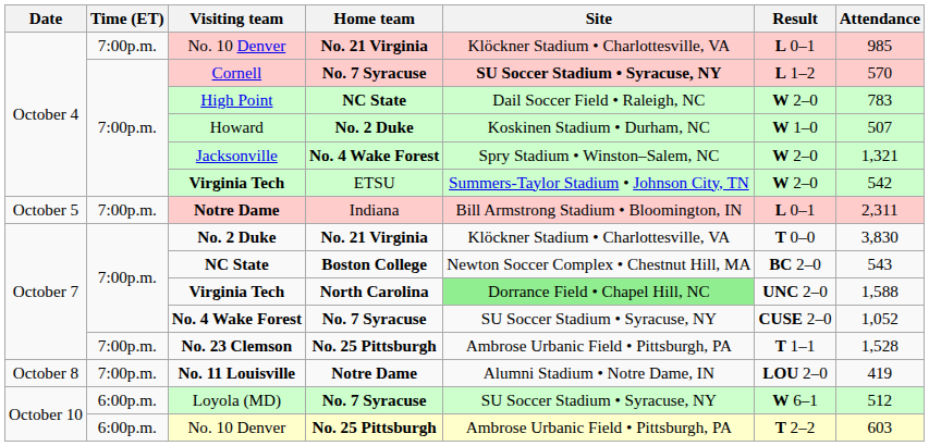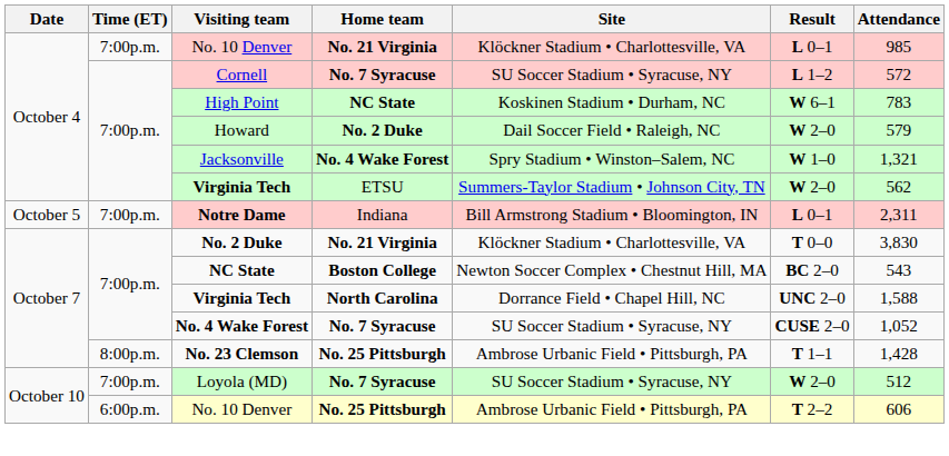 <table class="wikitable" style="font-size:95%; text-align: center;">
 <tr>
 <th>Date</th>
 <th>Time (ET)</th>
 <th>Visiting team</th>
 <th>Home team</th>
 <th>Site</th>
 <th>Result</th>
 <th>Attendance</th>
 </tr>
 <tr>
 <td rowspan=6>October 4</td>
 <td>7:00p.m.</td>
 <td style="background:#fcc;">No. 10 <a href='#'>Denver</a></td>
 <td style="background:#fcc;"><strong>No. 21 Virginia</strong></td>
 <td style="background:#fcc;">Klöckner Stadium • Charlottesville, VA</td>
 <td style="background:#fcc;"><strong>L</strong> 0–1</td>
 <td style="background:#fcc;">985</td>
 </tr>
 <tr>
 <td rowspan=5>7:00p.m.</td>
 <td style="background:#fcc;"><a href='#'>Cornell</a></td>
 <td style="background:#fcc;"><strong>No. 7 Syracuse</strong></td>
-<td style="background:#fcc;"><strong>SU Soccer Stadium • Syracuse, NY</strong></td>
+<td style="background:#fcc;">SU Soccer Stadium • Syracuse, NY</td>
 <td style="background:#fcc;"><strong>L</strong> 1–2</td>
-<td style="background:#fcc;">570</td>
+<td style="background:#fcc;">572</td>
 </tr>
 <tr>
 <td style="background:#cfc;"><a href='#'>High Point</a></td>
 <td style="background:#cfc;"><strong>NC State</strong></td>
-<td style="background:#cfc;">Dail Soccer Field • Raleigh, NC</td>
-<td style="background:#cfc;"><strong>W</strong> 2–0</td>
+<td style="background:#cfc;">Koskinen Stadium • Durham, NC</td>
+<td style="background:#cfc;"><strong>W</strong> 6–1</td>
 <td style="background:#cfc;">783</td>
 </tr>
 <tr>
 <td style="background:#cfc;">Howard</td>
 <td style="background:#cfc;"><strong>No. 2 Duke</strong></td>
-<td style="background:#cfc;">Koskinen Stadium • Durham, NC</td>
-<td style="background:#cfc;"><strong>W</strong> 1–0</td>
-<td style="background:#cfc;">507</td>
+<td style="background:#cfc;">Dail Soccer Field • Raleigh, NC</td>
+<td style="background:#cfc;"><strong>W</strong> 2–0</td>
+<td style="background:#cfc;">579</td>
 </tr>
 <tr>
 <td style="background:#cfc;"><a href='#'>Jacksonville</a></td>
 <td style="background:#cfc;"><strong>No. 4 Wake Forest</strong></td>
 <td style="background:#cfc;">Spry Stadium • Winston–Salem, NC</td>
-<td style="background:#cfc;"><strong>W</strong> 2–0</td>
+<td style="background:#cfc;"><strong>W</strong> 1–0</td>
 <td style="background:#cfc;">1,321</td>
 </tr>
 <tr>
 <td style="background:#cfc;"><strong>Virginia Tech</strong></td>
 <td style="background:#cfc;">ETSU</td>
 <td style="background:#cfc;"><a href='#'>Summers-Taylor Stadium</a> • <a href='#'>Johnson City, TN</a></td>
 <td style="background:#cfc;"><strong>W</strong> 2–0</td>
-<td style="background:#cfc;">542</td>
+<td style="background:#cfc;">562</td>
 </tr>
 <tr>
 <td>October 5</td>
 <td>7:00p.m.</td>
 <td style="background:#fcc;"><strong>Notre Dame</strong></td>
 <td style="background:#fcc;">Indiana</td>
 <td style="background:#fcc;">Bill Armstrong Stadium • Bloomington, IN</td>
 <td style="background:#fcc;"><strong>L</strong> 0–1</td>
 <td style="background:#fcc;">2,311</td>
 </tr>
 <tr>
 <td rowspan=5>October 7</td>
 <td rowspan=4>7:00p.m.</td>
 <td><strong>No. 2 Duke</strong></td>
 <td><strong>No. 21 Virginia</strong></td>
 <td>Klöckner Stadium • Charlottesville, VA</td>
 <td><strong>T</strong> 0–0</td>
 <td>3,830</td>
 </tr>
 <tr>
 <td><strong>NC State</strong></td>
 <td><strong>Boston College</strong></td>
 <td>Newton Soccer Complex • Chestnut Hill, MA</td>
 <td><strong>BC</strong> 2–0</td>
 <td>543</td>
 </tr>
 <tr>
 <td><strong>Virginia Tech</strong></td>
 <td><strong>North Carolina</strong></td>
-<td style="background: lightgreen;">Dorrance Field • Chapel Hill, NC</td>
+<td>Dorrance Field • Chapel Hill, NC</td>
 <td><strong>UNC</strong> 2–0</td>
 <td>1,588</td>
 </tr>
 <tr>
 <td><strong>No. 4 Wake Forest</strong></td>
 <td><strong>No. 7 Syracuse</strong></td>
 <td>SU Soccer Stadium • Syracuse, NY</td>
 <td><strong>CUSE</strong> 2–0</td>
 <td>1,052</td>
 </tr>
 <tr>
-<td>7:00p.m.</td>
+<td>8:00p.m.</td>
 <td><strong>No. 23 Clemson</strong></td>
 <td><strong>No. 25 Pittsburgh</strong></td>
 <td>Ambrose Urbanic Field • Pittsburgh, PA</td>
 <td><strong>T</strong> 1–1</td>
-<td>1,528</td>
-</tr>
-<tr>
-<td>October 8</td>
-<td>7:00p.m.</td>
-<td><strong>No. 11 Louisville</strong></td>
-<td><strong>Notre Dame</strong></td>
-<td>Alumni Stadium • Notre Dame, IN</td>
-<td><strong>LOU</strong> 2–0</td>
-<td>419</td>
+<td>1,428</td>
 </tr>
 <tr>
 <td rowspan=2>October 10</td>
-<td>6:00p.m.</td>
+<td>7:00p.m.</td>
 <td style="background:#cfc;">Loyola (MD)</td>
 <td style="background:#cfc;"><strong>No. 7 Syracuse</strong></td>
 <td style="background:#cfc;">SU Soccer Stadium • Syracuse, NY</td>
-<td style="background:#cfc;"><strong>W</strong> 6–1</td>
+<td style="background:#cfc;"><strong>W</strong> 2–0</td>
 <td style="background:#cfc;">512</td>
 </tr>
 <tr>
 <td>6:00p.m.</td>
 <td style="background:#ffc;">No. 10 Denver</td>
 <td style="background:#ffc;"><strong>No. 25 Pittsburgh</strong></td>
 <td style="background:#ffc;">Ambrose Urbanic Field • Pittsburgh, PA</td>
 <td style="background:#ffc;"><strong>T</strong> 2–2</td>
-<td style="background:#ffc;">603</td>
+<td style="background:#ffc;">606</td>
 </tr>
 </table>
